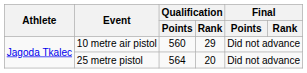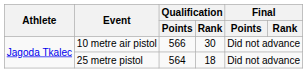 <table class="wikitable" style="font-size:90%; text-align:center">
 <tr>
 <th rowspan="2">Athlete</th>
 <th rowspan="2">Event</th>
 <th colspan="2">Qualification</th>
 <th colspan="2">Final</th>
 </tr>
 <tr>
 <th>Points</th>
 <th>Rank</th>
 <th>Points</th>
 <th>Rank</th>
 </tr>
 <tr>
 <td align="left" rowspan=2><a href='#'>Jagoda Tkalec</a></td>
 <td align="left">10 metre air pistol</td>
-<td>560</td>
-<td>29</td>
+<td>566</td>
+<td>30</td>
 <td colspan="2">Did not advance</td>
 </tr>
 <tr>
 <td align="left">25 metre pistol</td>
 <td>564</td>
-<td>20</td>
+<td>18</td>
 <td colspan="2">Did not advance</td>
 </tr>
 </table>
